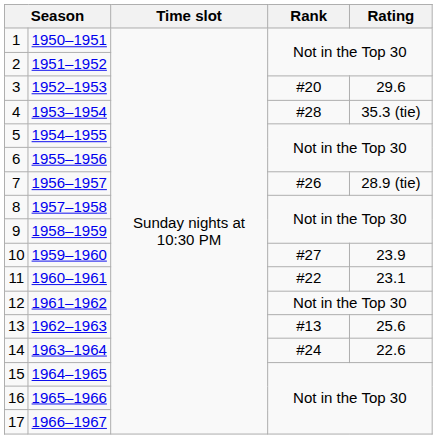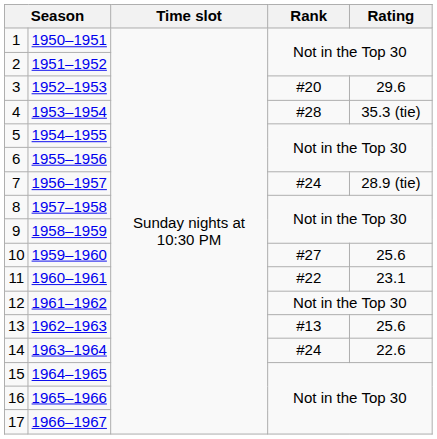 <table class="wikitable" style="text-align:center">
 <tr>
 <th colspan="2">Season</th>
 <th style="width:10em;">Time slot</th>
 <th style="width:5em;">Rank</th>
 <th style="width:5em;">Rating</th>
 </tr>
 <tr>
 <td>1</td>
 <td><a href='#'>1950–1951</a></td>
 <td rowspan="17">Sunday nights at 10:30 PM</td>
 <td rowspan="2" colspan="2">Not in the Top 30</td>
 </tr>
 <tr>
 <td>2</td>
 <td><a href='#'>1951–1952</a></td>
 </tr>
 <tr>
 <td>3</td>
 <td><a href='#'>1952–1953</a></td>
 <td>#20</td>
 <td>29.6</td>
 </tr>
 <tr>
 <td>4</td>
 <td><a href='#'>1953–1954</a></td>
 <td>#28</td>
 <td>35.3 (tie)</td>
 </tr>
 <tr>
 <td>5</td>
 <td><a href='#'>1954–1955</a></td>
 <td rowspan="2" colspan="2">Not in the Top 30</td>
 </tr>
 <tr>
 <td>6</td>
 <td><a href='#'>1955–1956</a></td>
 </tr>
 <tr>
 <td>7</td>
 <td><a href='#'>1956–1957</a></td>
-<td>#26</td>
+<td>#24</td>
 <td>28.9 (tie)</td>
 </tr>
 <tr>
 <td>8</td>
 <td><a href='#'>1957–1958</a></td>
 <td rowspan="2" colspan="2">Not in the Top 30</td>
 </tr>
 <tr>
 <td>9</td>
 <td><a href='#'>1958–1959</a></td>
 </tr>
 <tr>
 <td>10</td>
 <td><a href='#'>1959–1960</a></td>
 <td>#27</td>
-<td>23.9</td>
+<td>25.6</td>
 </tr>
 <tr>
 <td>11</td>
 <td><a href='#'>1960–1961</a></td>
 <td>#22</td>
 <td>23.1</td>
 </tr>
 <tr>
 <td>12</td>
 <td><a href='#'>1961–1962</a></td>
 <td colspan="2">Not in the Top 30</td>
 </tr>
 <tr>
 <td>13</td>
 <td><a href='#'>1962–1963</a></td>
 <td>#13</td>
 <td>25.6</td>
 </tr>
 <tr>
 <td>14</td>
 <td><a href='#'>1963–1964</a></td>
 <td>#24</td>
 <td>22.6</td>
 </tr>
 <tr>
 <td>15</td>
 <td><a href='#'>1964–1965</a></td>
 <td rowspan="3" colspan="2">Not in the Top 30</td>
 </tr>
 <tr>
 <td>16</td>
 <td><a href='#'>1965–1966</a></td>
 </tr>
 <tr>
 <td>17</td>
 <td><a href='#'>1966–1967</a></td>
 </tr>
 </table>
